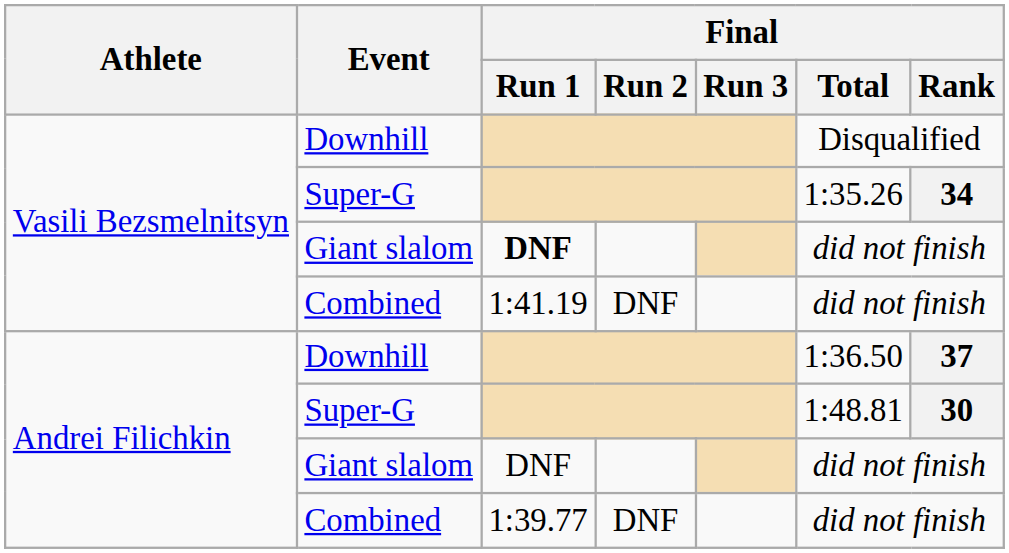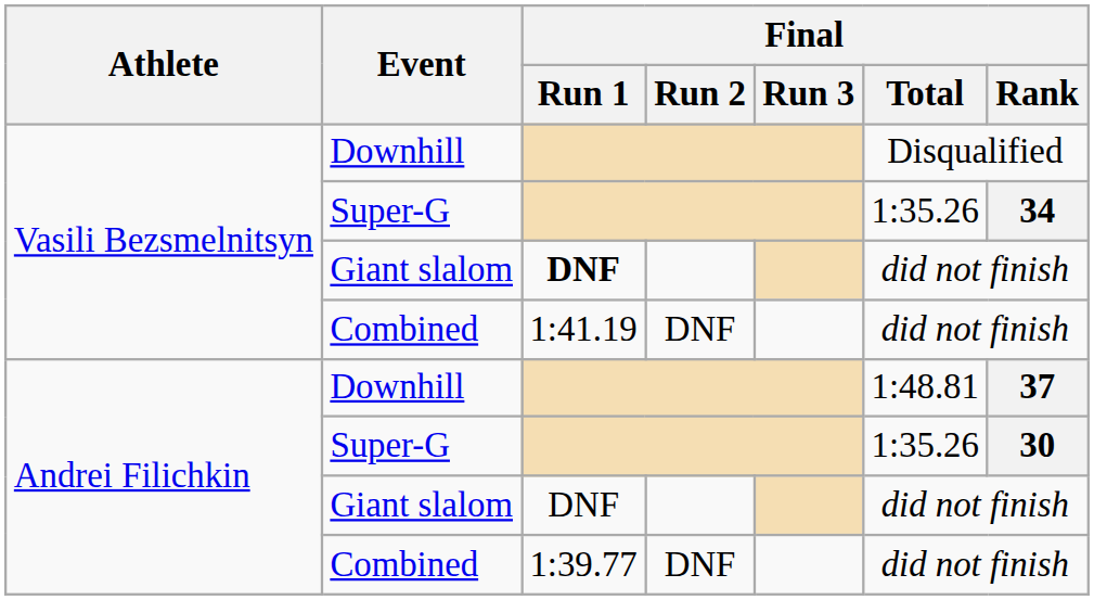 <table class="wikitable" style="font-size:90%">
 <tr>
 <th rowspan="2">Athlete</th>
 <th rowspan="2">Event</th>
 <th colspan="5">Final</th>
 </tr>
 <tr>
 <th>Run 1</th>
 <th>Run 2</th>
 <th>Run 3</th>
 <th>Total</th>
 <th>Rank</th>
 </tr>
 <tr>
 <td rowspan=4><a href='#'>Vasili Bezsmelnitsyn</a></td>
 <td><a href='#'>Downhill</a></td>
 <td colspan=3 bgcolor="wheat"></td>
 <td align="center" colspan=2>Disqualified</td>
 </tr>
 <tr>
 <td><a href='#'>Super-G</a></td>
 <td colspan=3 bgcolor="wheat"></td>
 <td align="center">1:35.26</td>
 <th align="center">34</th>
 </tr>
 <tr>
 <td><a href='#'>Giant slalom</a></td>
 <td align="center"><strong>DNF</strong></td>
 <td align="center"></td>
 <td colspan=1 bgcolor="wheat"></td>
 <td align="center" colspan=2><em>did not finish</em></td>
 </tr>
 <tr>
 <td><a href='#'>Combined</a></td>
 <td align="center">1:41.19</td>
 <td align="center">DNF</td>
 <td align="center"></td>
 <td align="center" colspan=2><em>did not finish</em></td>
 </tr>
 <tr>
 <td rowspan=4><a href='#'>Andrei Filichkin</a></td>
 <td><a href='#'>Downhill</a></td>
 <td colspan=3 bgcolor="wheat"></td>
-<td align="center">1:36.50</td>
+<td align="center">1:48.81</td>
 <th align="center">37</th>
 </tr>
 <tr>
 <td><a href='#'>Super-G</a></td>
 <td colspan=3 bgcolor="wheat"></td>
-<td align="center">1:48.81</td>
+<td align="center">1:35.26</td>
 <th align="center">30</th>
 </tr>
 <tr>
 <td><a href='#'>Giant slalom</a></td>
 <td align="center">DNF</td>
 <td align="center"></td>
 <td colspan=1 bgcolor="wheat"></td>
 <td align="center" colspan=2><em>did not finish</em></td>
 </tr>
 <tr>
 <td><a href='#'>Combined</a></td>
 <td align="center">1:39.77</td>
 <td align="center">DNF</td>
 <td align="center"></td>
 <td align="center" colspan=2><em>did not finish</em></td>
 </tr>
 </table>
